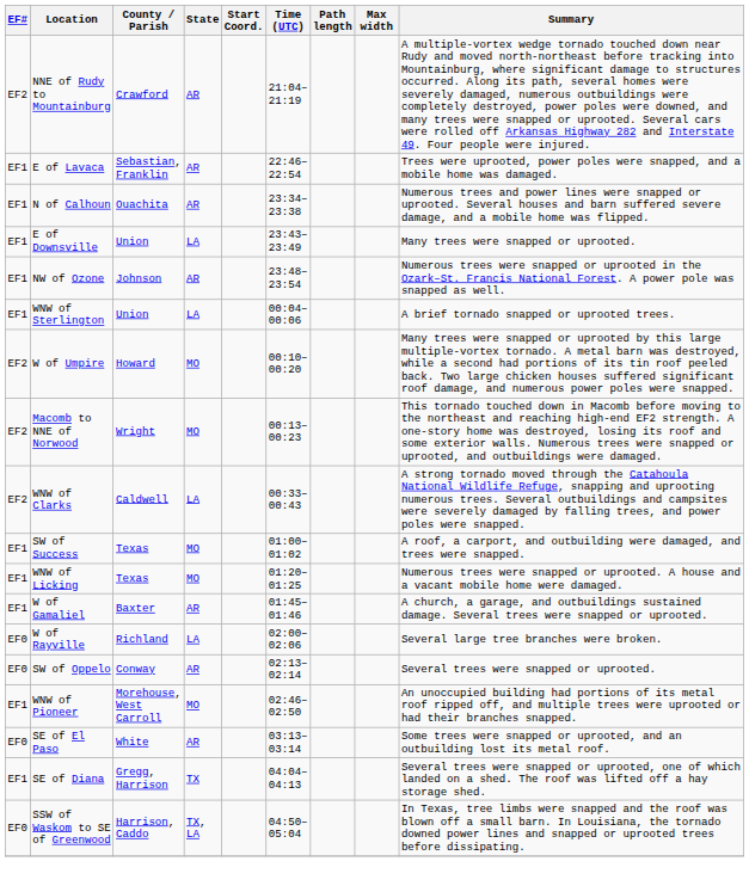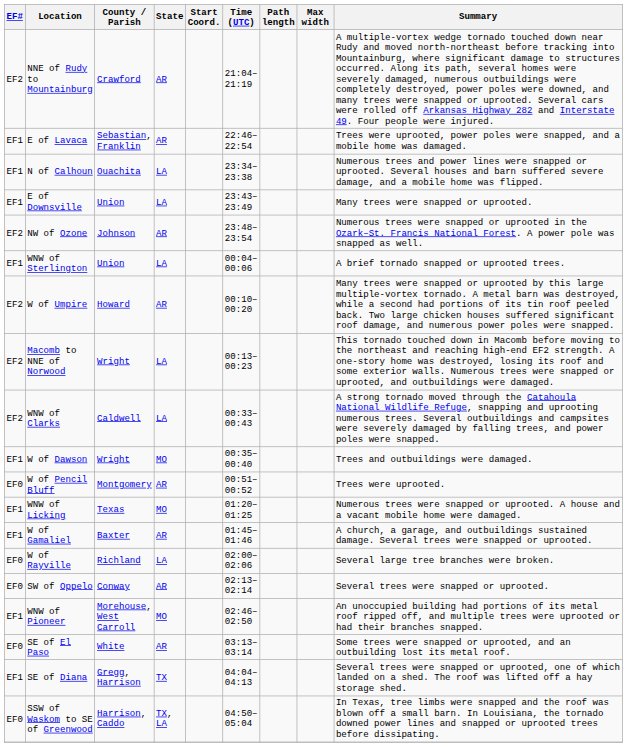 <table class="wikitable sortable" style="width:100%;">
 <tr>
 <th scope="col"  style="width:3%; text-align:center;"><a href='#'>EF#</a></th>
 <th scope="col"  style="width:7%; text-align:center;" class="unsortable">Location</th>
 <th scope="col"  style="width:6%; text-align:center;" class="unsortable">County / Parish</th>
 <th scope="col"  style="width:5%; text-align:center;">State</th>
 <th scope="col"  style="width:6%; text-align:center;">Start Coord.</th>
 <th scope="col"  style="width:6%; text-align:center;">Time (<a href='#'>UTC</a>)</th>
 <th scope="col"  style="width:6%; text-align:center;">Path length</th>
 <th scope="col"  style="width:6%; text-align:center;">Max width</th>
 <th scope="col" class="unsortable" style="width:48%; text-align:center;">Summary</th>
 </tr>
 <tr>
 <td bgcolor=>EF2</td>
 <td>NNE of <a href='#'>Rudy</a> to <a href='#'>Mountainburg</a></td>
 <td><a href='#'>Crawford</a></td>
 <td><a href='#'>AR</a></td>
 <td></td>
 <td>21:04–21:19</td>
 <td></td>
 <td></td>
 <td>A multiple-vortex wedge tornado touched down near Rudy and moved north-northeast before tracking into Mountainburg, where significant damage to structures occurred. Along its path, several homes were severely damaged, numerous outbuildings were completely destroyed, power poles were downed, and many trees were snapped or uprooted. Several cars were rolled off <a href='#'>Arkansas Highway 282</a> and <a href='#'>Interstate 49</a>. Four people were injured.</td>
 </tr>
 <tr>
 <td bgcolor=>EF1</td>
 <td>E of <a href='#'>Lavaca</a></td>
 <td><a href='#'>Sebastian</a>, <a href='#'>Franklin</a></td>
 <td><a href='#'>AR</a></td>
 <td></td>
 <td>22:46–22:54</td>
 <td></td>
 <td></td>
 <td>Trees were uprooted, power poles were snapped, and a mobile home was damaged.</td>
 </tr>
 <tr>
 <td bgcolor=>EF1</td>
 <td>N of <a href='#'>Calhoun</a></td>
 <td><a href='#'>Ouachita</a></td>
-<td><a href='#'>AR</a></td>
+<td><a href='#'>LA</a></td>
 <td></td>
 <td>23:34–23:38</td>
 <td></td>
 <td></td>
 <td>Numerous trees and power lines were snapped or uprooted. Several houses and barn suffered severe damage, and a mobile home was flipped.</td>
 </tr>
 <tr>
 <td bgcolor=>EF1</td>
 <td>E of <a href='#'>Downsville</a></td>
 <td><a href='#'>Union</a></td>
 <td><a href='#'>LA</a></td>
 <td></td>
 <td>23:43–23:49</td>
 <td></td>
 <td></td>
 <td>Many trees were snapped or uprooted.</td>
 </tr>
 <tr>
-<td bgcolor=>EF1</td>
+<td bgcolor=>EF2</td>
 <td>NW of <a href='#'>Ozone</a></td>
 <td><a href='#'>Johnson</a></td>
 <td><a href='#'>AR</a></td>
 <td></td>
 <td>23:48–23:54</td>
 <td></td>
 <td></td>
 <td>Numerous trees were snapped or uprooted in the <a href='#'>Ozark–St. Francis National Forest</a>. A power pole was snapped as well.</td>
 </tr>
 <tr>
 <td bgcolor=>EF1</td>
 <td>WNW of <a href='#'>Sterlington</a></td>
 <td><a href='#'>Union</a></td>
 <td><a href='#'>LA</a></td>
 <td></td>
 <td>00:04–00:06</td>
 <td></td>
 <td></td>
 <td>A brief tornado snapped or uprooted trees.</td>
 </tr>
 <tr>
 <td bgcolor=>EF2</td>
 <td>W of <a href='#'>Umpire</a></td>
 <td><a href='#'>Howard</a></td>
-<td><a href='#'>MO</a></td>
+<td><a href='#'>AR</a></td>
 <td></td>
 <td>00:10–00:20</td>
 <td></td>
 <td></td>
 <td>Many trees were snapped or uprooted by this large multiple-vortex tornado. A metal barn was destroyed, while a second had portions of its tin roof peeled back. Two large chicken houses suffered significant roof damage, and numerous power poles were snapped.</td>
 </tr>
 <tr>
 <td bgcolor=>EF2</td>
 <td><a href='#'>Macomb</a> to NNE of <a href='#'>Norwood</a></td>
 <td><a href='#'>Wright</a></td>
-<td><a href='#'>MO</a></td>
+<td><a href='#'>LA</a></td>
 <td></td>
 <td>00:13–00:23</td>
 <td></td>
 <td></td>
 <td>This tornado touched down in Macomb before moving to the northeast and reaching high-end EF2 strength. A one-story home was destroyed, losing its roof and some exterior walls. Numerous trees were snapped or uprooted, and outbuildings were damaged.</td>
 </tr>
 <tr>
 <td bgcolor=>EF2</td>
 <td>WNW of <a href='#'>Clarks</a></td>
 <td><a href='#'>Caldwell</a></td>
 <td><a href='#'>LA</a></td>
 <td></td>
 <td>00:33–00:43</td>
 <td></td>
 <td></td>
 <td>A strong tornado moved through the <a href='#'>Catahoula National Wildlife Refuge</a>, snapping and uprooting numerous trees. Several outbuildings and campsites were severely damaged by falling trees, and power poles were snapped.</td>
 </tr>
 <tr>
 <td bgcolor=>EF1</td>
-<td>SW of <a href='#'>Success</a></td>
-<td><a href='#'>Texas</a></td>
+<td>W of <a href='#'>Dawson</a></td>
+<td><a href='#'>Wright</a></td>
 <td><a href='#'>MO</a></td>
 <td></td>
-<td>01:00–01:02</td>
+<td>00:35–00:40</td>
 <td></td>
 <td></td>
-<td>A roof, a carport, and outbuilding were damaged, and trees were snapped.</td>
+<td>Trees and outbuildings were damaged.</td>
+</tr>
+<tr>
+<td bgcolor=>EF0</td>
+<td>W of <a href='#'>Pencil Bluff</a></td>
+<td><a href='#'>Montgomery</a></td>
+<td><a href='#'>AR</a></td>
+<td></td>
+<td>00:51–00:52</td>
+<td></td>
+<td></td>
+<td>Trees were uprooted.</td>
 </tr>
 <tr>
 <td bgcolor=>EF1</td>
 <td>WNW of <a href='#'>Licking</a></td>
 <td><a href='#'>Texas</a></td>
 <td><a href='#'>MO</a></td>
 <td></td>
 <td>01:20–01:25</td>
 <td></td>
 <td></td>
 <td>Numerous trees were snapped or uprooted. A house and a vacant mobile home were damaged.</td>
 </tr>
 <tr>
 <td bgcolor=>EF1</td>
 <td>W of <a href='#'>Gamaliel</a></td>
 <td><a href='#'>Baxter</a></td>
 <td><a href='#'>AR</a></td>
 <td></td>
 <td>01:45–01:46</td>
 <td></td>
 <td></td>
 <td>A church, a garage, and outbuildings sustained damage. Several trees were snapped or uprooted.</td>
 </tr>
 <tr>
 <td bgcolor=>EF0</td>
 <td>W of <a href='#'>Rayville</a></td>
 <td><a href='#'>Richland</a></td>
 <td><a href='#'>LA</a></td>
 <td></td>
 <td>02:00–02:06</td>
 <td></td>
 <td></td>
 <td>Several large tree branches were broken.</td>
 </tr>
 <tr>
 <td bgcolor=>EF0</td>
 <td>SW of <a href='#'>Oppelo</a></td>
 <td><a href='#'>Conway</a></td>
 <td><a href='#'>AR</a></td>
 <td></td>
 <td>02:13–02:14</td>
 <td></td>
 <td></td>
 <td>Several trees were snapped or uprooted.</td>
 </tr>
 <tr>
 <td bgcolor=>EF1</td>
 <td>WNW of <a href='#'>Pioneer</a></td>
 <td><a href='#'>Morehouse</a>, <a href='#'>West Carroll</a></td>
 <td><a href='#'>MO</a></td>
 <td></td>
 <td>02:46–02:50</td>
 <td></td>
 <td></td>
 <td>An unoccupied building had portions of its metal roof ripped off, and multiple trees were uprooted or had their branches snapped.</td>
 </tr>
 <tr>
 <td bgcolor=>EF0</td>
 <td>SE of <a href='#'>El Paso</a></td>
 <td><a href='#'>White</a></td>
 <td><a href='#'>AR</a></td>
 <td></td>
 <td>03:13–03:14</td>
 <td></td>
 <td></td>
 <td>Some trees were snapped or uprooted, and an outbuilding lost its metal roof.</td>
 </tr>
 <tr>
 <td bgcolor=>EF1</td>
 <td>SE of <a href='#'>Diana</a></td>
 <td><a href='#'>Gregg</a>, <a href='#'>Harrison</a></td>
 <td><a href='#'>TX</a></td>
 <td></td>
 <td>04:04–04:13</td>
 <td></td>
 <td></td>
 <td>Several trees were snapped or uprooted, one of which landed on a shed. The roof was lifted off a hay storage shed.</td>
 </tr>
 <tr>
 <td bgcolor=>EF0</td>
 <td>SSW of <a href='#'>Waskom</a> to SE of <a href='#'>Greenwood</a></td>
 <td><a href='#'>Harrison</a>, <a href='#'>Caddo</a></td>
 <td><a href='#'>TX</a>, <a href='#'>LA</a></td>
 <td></td>
 <td>04:50–05:04</td>
 <td></td>
 <td></td>
 <td>In Texas, tree limbs were snapped and the roof was blown off a small barn. In Louisiana, the tornado downed power lines and snapped or uprooted trees before dissipating.</td>
 </tr>
 <tr>
 </tr>
 </table>
